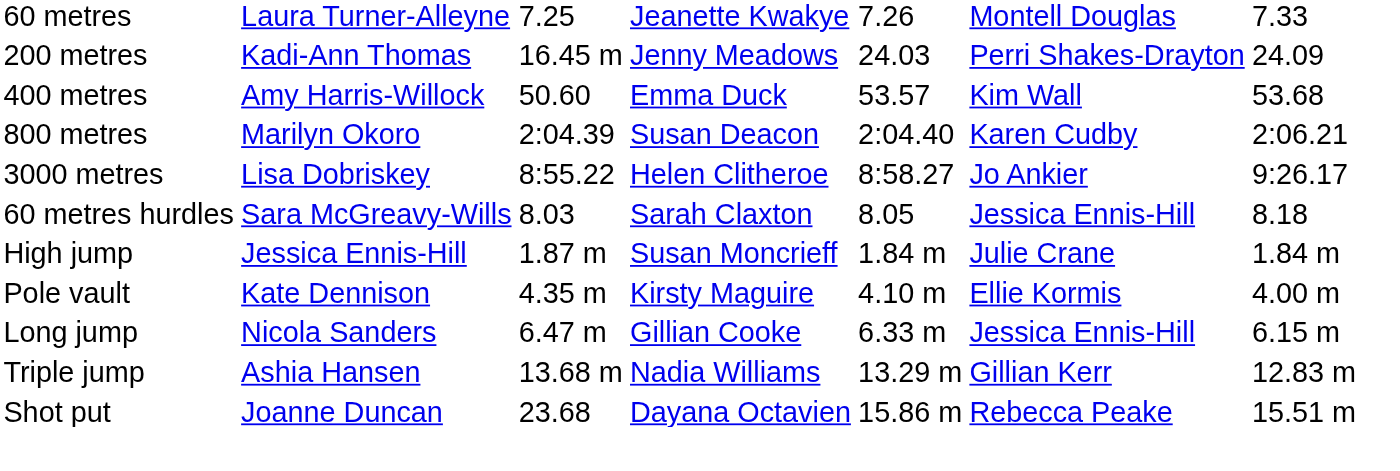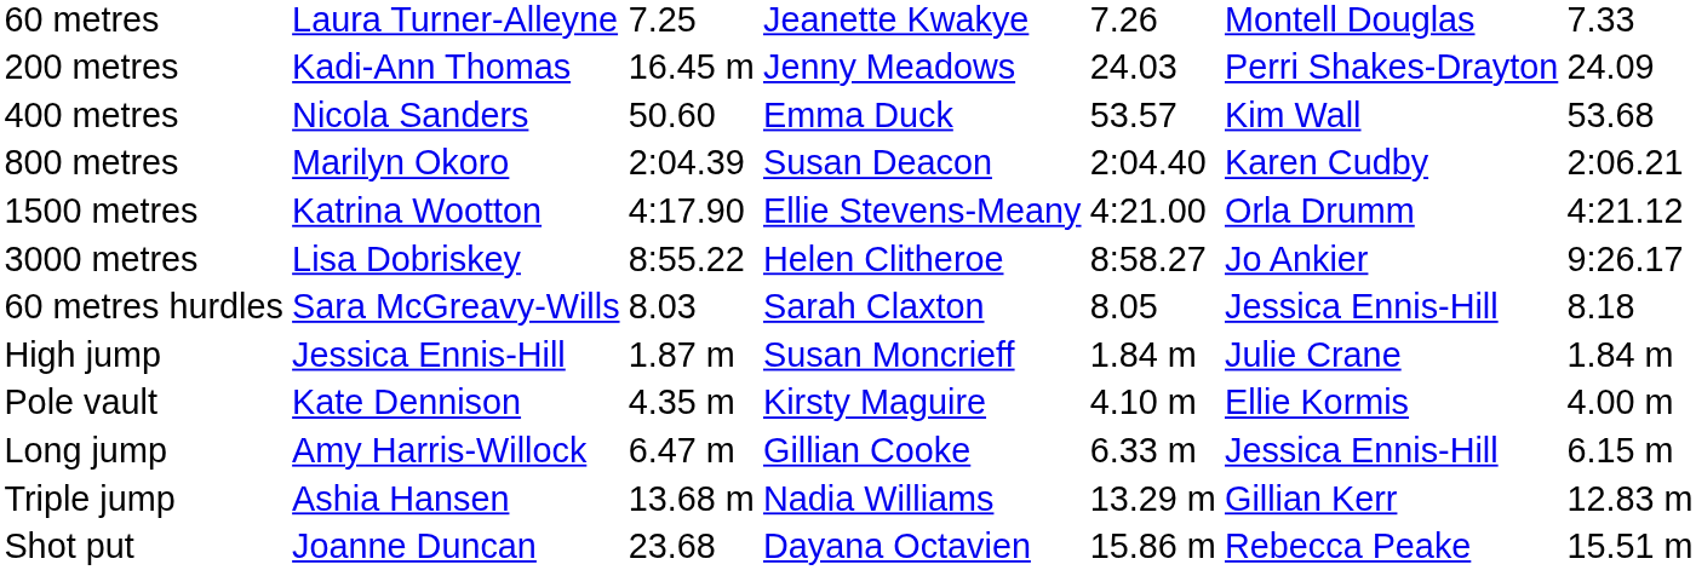 <table>
 <tr>
 <td>60 metres</td>
 <td><a href='#'>Laura Turner-Alleyne</a></td>
 <td>7.25</td>
 <td><a href='#'>Jeanette Kwakye</a></td>
 <td>7.26</td>
 <td><a href='#'>Montell Douglas</a></td>
 <td>7.33</td>
 </tr>
 <tr>
 <td>200 metres</td>
 <td><a href='#'>Kadi-Ann Thomas</a></td>
 <td>16.45 m</td>
 <td><a href='#'>Jenny Meadows</a></td>
 <td>24.03</td>
 <td><a href='#'>Perri Shakes-Drayton</a></td>
 <td>24.09</td>
 </tr>
 <tr>
 <td>400 metres</td>
-<td><a href='#'>Amy Harris-Willock</a></td>
+<td><a href='#'>Nicola Sanders</a></td>
 <td>50.60</td>
 <td><a href='#'>Emma Duck</a></td>
 <td>53.57</td>
 <td><a href='#'>Kim Wall</a></td>
 <td>53.68</td>
 </tr>
 <tr>
 <td>800 metres</td>
 <td><a href='#'>Marilyn Okoro</a></td>
 <td>2:04.39</td>
 <td><a href='#'>Susan Deacon</a></td>
 <td>2:04.40</td>
 <td><a href='#'>Karen Cudby</a></td>
 <td>2:06.21</td>
+</tr>
+<tr>
+<td>1500 metres</td>
+<td><a href='#'>Katrina Wootton</a></td>
+<td>4:17.90</td>
+<td><a href='#'>Ellie Stevens-Meany</a></td>
+<td>4:21.00</td>
+<td><a href='#'>Orla Drumm</a></td>
+<td>4:21.12</td>
 </tr>
 <tr>
 <td>3000 metres</td>
 <td><a href='#'>Lisa Dobriskey</a></td>
 <td>8:55.22</td>
 <td><a href='#'>Helen Clitheroe</a></td>
 <td>8:58.27</td>
 <td><a href='#'>Jo Ankier</a></td>
 <td>9:26.17</td>
 </tr>
 <tr>
 <td>60 metres hurdles</td>
 <td><a href='#'>Sara McGreavy-Wills</a></td>
 <td>8.03</td>
 <td><a href='#'>Sarah Claxton</a></td>
 <td>8.05</td>
 <td><a href='#'>Jessica Ennis-Hill</a></td>
 <td>8.18</td>
 </tr>
 <tr>
 <td>High jump</td>
 <td><a href='#'>Jessica Ennis-Hill</a></td>
 <td>1.87 m</td>
 <td><a href='#'>Susan Moncrieff</a></td>
 <td>1.84 m</td>
 <td><a href='#'>Julie Crane</a></td>
 <td>1.84 m</td>
 </tr>
 <tr>
 <td>Pole vault</td>
 <td><a href='#'>Kate Dennison</a></td>
 <td>4.35 m</td>
 <td><a href='#'>Kirsty Maguire</a></td>
 <td>4.10 m</td>
 <td><a href='#'>Ellie Kormis</a></td>
 <td>4.00 m</td>
 </tr>
 <tr>
 <td>Long jump</td>
-<td><a href='#'>Nicola Sanders</a></td>
+<td><a href='#'>Amy Harris-Willock</a></td>
 <td>6.47 m</td>
 <td><a href='#'>Gillian Cooke</a></td>
 <td>6.33 m</td>
 <td><a href='#'>Jessica Ennis-Hill</a></td>
 <td>6.15 m</td>
 </tr>
 <tr>
 <td>Triple jump</td>
 <td><a href='#'>Ashia Hansen</a></td>
 <td>13.68 m</td>
 <td><a href='#'>Nadia Williams</a></td>
 <td>13.29 m</td>
 <td><a href='#'>Gillian Kerr</a></td>
 <td>12.83 m</td>
 </tr>
 <tr>
 <td>Shot put</td>
 <td><a href='#'>Joanne Duncan</a></td>
 <td>23.68</td>
 <td><a href='#'>Dayana Octavien</a></td>
 <td>15.86 m</td>
 <td><a href='#'>Rebecca Peake</a></td>
 <td>15.51 m</td>
 </tr>
 </table>
